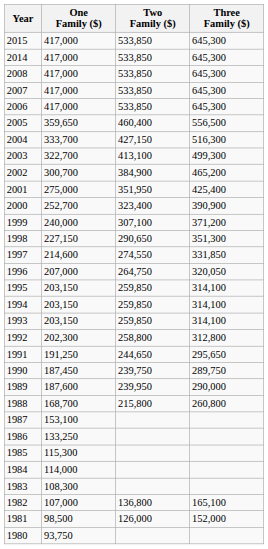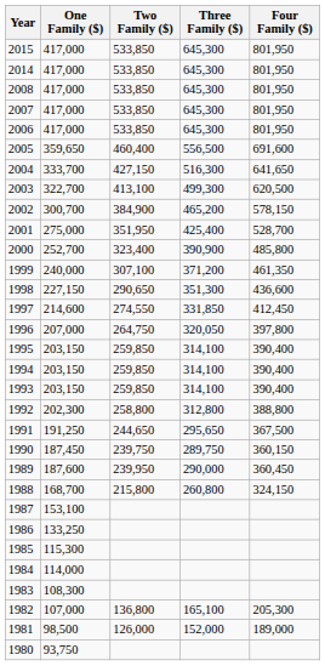 <table class="wikitable" width="400">
 <tr>
 <th>Year</th>
 <th>One<br>Family ($)</th>
 <th>Two<br>Family ($)</th>
 <th>Three<br>Family ($)</th>
+<th>Four<br>Family ($)</th>
 </tr>
 <tr>
 <td>2015</td>
 <td>417,000</td>
 <td>533,850</td>
 <td>645,300</td>
+<td>801,950</td>
 </tr>
 <tr>
 <td>2014</td>
 <td>417,000</td>
 <td>533,850</td>
 <td>645,300</td>
+<td>801,950</td>
 </tr>
 <tr>
 <td>2008</td>
 <td>417,000</td>
 <td>533,850</td>
 <td>645,300</td>
+<td>801,950</td>
 </tr>
 <tr>
 <td>2007</td>
 <td>417,000</td>
 <td>533,850</td>
 <td>645,300</td>
+<td>801,950</td>
 </tr>
 <tr>
 <td>2006</td>
 <td>417,000</td>
 <td>533,850</td>
 <td>645,300</td>
+<td>801,950</td>
 </tr>
 <tr>
 <td>2005</td>
 <td>359,650</td>
 <td>460,400</td>
 <td>556,500</td>
+<td>691,600</td>
 </tr>
 <tr>
 <td>2004</td>
 <td>333,700</td>
 <td>427,150</td>
 <td>516,300</td>
+<td>641,650</td>
 </tr>
 <tr>
 <td>2003</td>
 <td>322,700</td>
 <td>413,100</td>
 <td>499,300</td>
+<td>620,500</td>
 </tr>
 <tr>
 <td>2002</td>
 <td>300,700</td>
 <td>384,900</td>
 <td>465,200</td>
+<td>578,150</td>
 </tr>
 <tr>
 <td>2001</td>
 <td>275,000</td>
 <td>351,950</td>
 <td>425,400</td>
+<td>528,700</td>
 </tr>
 <tr>
 <td>2000</td>
 <td>252,700</td>
 <td>323,400</td>
 <td>390,900</td>
+<td>485,800</td>
 </tr>
 <tr>
 <td>1999</td>
 <td>240,000</td>
 <td>307,100</td>
 <td>371,200</td>
+<td>461,350</td>
 </tr>
 <tr>
 <td>1998</td>
 <td>227,150</td>
 <td>290,650</td>
 <td>351,300</td>
+<td>436,600</td>
 </tr>
 <tr>
 <td>1997</td>
 <td>214,600</td>
 <td>274,550</td>
 <td>331,850</td>
+<td>412,450</td>
 </tr>
 <tr>
 <td>1996</td>
 <td>207,000</td>
 <td>264,750</td>
 <td>320,050</td>
+<td>397,800</td>
 </tr>
 <tr>
 <td>1995</td>
 <td>203,150</td>
 <td>259,850</td>
 <td>314,100</td>
+<td>390,400</td>
 </tr>
 <tr>
 <td>1994</td>
 <td>203,150</td>
 <td>259,850</td>
 <td>314,100</td>
+<td>390,400</td>
 </tr>
 <tr>
 <td>1993</td>
 <td>203,150</td>
 <td>259,850</td>
 <td>314,100</td>
+<td>390,400</td>
 </tr>
 <tr>
 <td>1992</td>
 <td>202,300</td>
 <td>258,800</td>
 <td>312,800</td>
+<td>388,800</td>
 </tr>
 <tr>
 <td>1991</td>
 <td>191,250</td>
 <td>244,650</td>
 <td>295,650</td>
+<td>367,500</td>
 </tr>
 <tr>
 <td>1990</td>
 <td>187,450</td>
 <td>239,750</td>
 <td>289,750</td>
+<td>360,150</td>
 </tr>
 <tr>
 <td>1989</td>
 <td>187,600</td>
 <td>239,950</td>
 <td>290,000</td>
+<td>360,450</td>
 </tr>
 <tr>
 <td>1988</td>
 <td>168,700</td>
 <td>215,800</td>
 <td>260,800</td>
+<td>324,150</td>
 </tr>
 <tr>
 <td>1987</td>
 <td>153,100</td>
+<td> </td>
 <td> </td>
 <td> </td>
 </tr>
 <tr>
 <td>1986</td>
 <td>133,250</td>
 <td> </td>
 <td> </td>
+<td> </td>
 </tr>
 <tr>
 <td>1985</td>
 <td>115,300</td>
+<td> </td>
 <td> </td>
 <td> </td>
 </tr>
 <tr>
 <td>1984</td>
 <td>114,000</td>
 <td> </td>
 <td> </td>
+<td> </td>
 </tr>
 <tr>
 <td>1983</td>
 <td>108,300</td>
+<td> </td>
 <td> </td>
 <td> </td>
 </tr>
 <tr>
 <td>1982</td>
 <td>107,000</td>
 <td>136,800</td>
 <td>165,100</td>
+<td>205,300</td>
 </tr>
 <tr>
 <td>1981</td>
 <td>98,500</td>
 <td>126,000</td>
 <td>152,000</td>
+<td>189,000</td>
 </tr>
 <tr>
 <td>1980</td>
 <td>93,750</td>
 <td> </td>
 <td> </td>
+<td> </td>
 </tr>
 </table>
